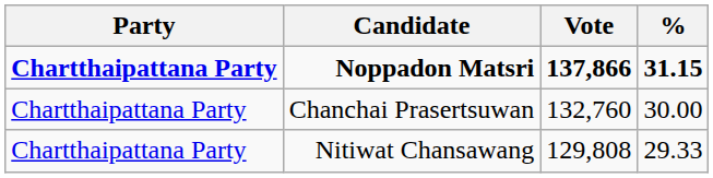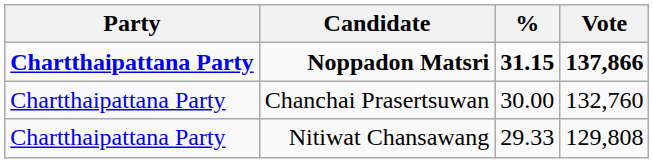 <table class="wikitable" style="text-align:right">
 <tr>
 <th>Party</th>
 <th>Candidate</th>
+<th>%</th>
 <th>Vote</th>
-<th>%</th>
 </tr>
 <tr>
 <td align="left"><strong><a href='#'>Chartthaipattana Party</a></strong></td>
 <td><strong>Noppadon Matsri</strong></td>
+<td><strong>31.15</strong></td>
 <td><strong>137,866</strong></td>
-<td><strong>31.15</strong></td>
 </tr>
 <tr>
 <td align="left"><a href='#'>Chartthaipattana Party</a></td>
 <td>Chanchai Prasertsuwan</td>
+<td>30.00</td>
 <td>132,760</td>
-<td>30.00</td>
 </tr>
 <tr>
 <td align="left"><a href='#'>Chartthaipattana Party</a></td>
 <td>Nitiwat Chansawang</td>
+<td>29.33</td>
 <td>129,808</td>
-<td>29.33</td>
 </tr>
 </table>
